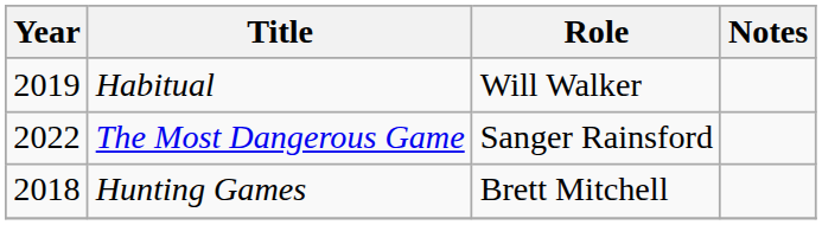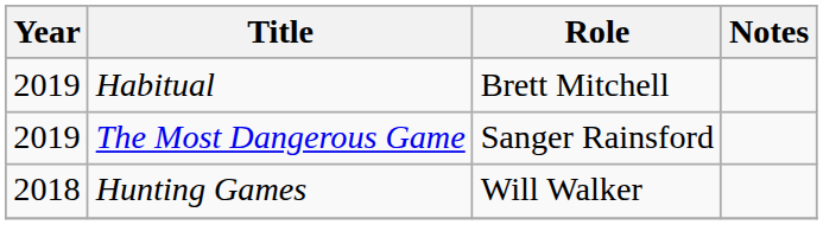 <table class="wikitable sortable">
 <tr>
 <th>Year</th>
 <th>Title</th>
 <th>Role</th>
 <th>Notes</th>
 </tr>
 <tr>
 <td>2019</td>
 <td><em>Habitual</em></td>
-<td>Will Walker</td>
+<td>Brett Mitchell</td>
 <td></td>
 </tr>
 <tr>
-<td>2022</td>
+<td>2019</td>
 <td><em><a href='#'>The Most Dangerous Game</a></em></td>
 <td>Sanger Rainsford</td>
 <td></td>
 </tr>
 <tr>
 <td>2018</td>
 <td><em>Hunting Games</em></td>
-<td>Brett Mitchell</td>
+<td>Will Walker</td>
 <td></td>
 </tr>
 <tr>
 </tr>
 </table>
